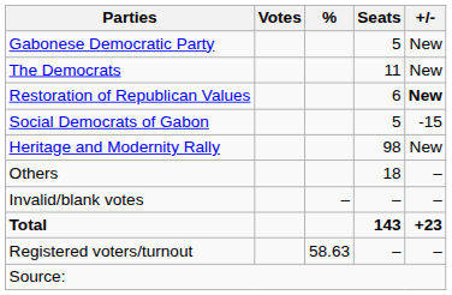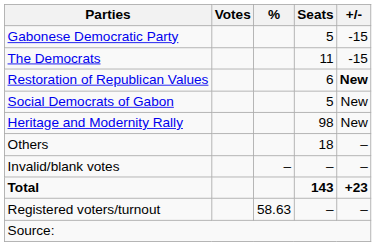 <table class=wikitable style=text-align:right>
 <tr>
 <th>Parties</th>
 <th>Votes</th>
 <th>%</th>
 <th>Seats</th>
 <th>+/-</th>
 </tr>
 <tr>
 <td align=left><a href='#'>Gabonese Democratic Party</a></td>
 <td></td>
 <td></td>
 <td>5</td>
-<td>New</td>
+<td>-15</td>
 </tr>
 <tr>
 <td align=left><a href='#'>The Democrats</a></td>
 <td></td>
 <td></td>
 <td>11</td>
-<td>New</td>
+<td>-15</td>
 </tr>
 <tr>
 <td align=left><a href='#'>Restoration of Republican Values</a></td>
 <td></td>
 <td></td>
 <td>6</td>
 <td><strong>New</strong></td>
 </tr>
 <tr>
 <td align=left><a href='#'>Social Democrats of Gabon</a></td>
 <td></td>
 <td></td>
 <td>5</td>
-<td>-15</td>
+<td>New</td>
 </tr>
 <tr>
 <td align=left><a href='#'>Heritage and Modernity Rally</a></td>
 <td></td>
 <td></td>
 <td>98</td>
 <td>New</td>
 </tr>
 <tr>
 <td align=left>Others</td>
 <td></td>
 <td></td>
 <td>18</td>
 <td>–</td>
 </tr>
 <tr>
 <td align=left>Invalid/blank votes</td>
 <td></td>
 <td>–</td>
 <td>–</td>
 <td>–</td>
 </tr>
 <tr>
 <td align=left><strong>Total</strong></td>
 <td></td>
 <td></td>
 <td><strong>143</strong></td>
 <td><strong>+23</strong></td>
 </tr>
 <tr>
 <td align=left>Registered voters/turnout</td>
 <td></td>
 <td>58.63</td>
 <td>–</td>
 <td>–</td>
 </tr>
 <tr>
 <td align=left colspan=5>Source:  </td>
 </tr>
 </table>
